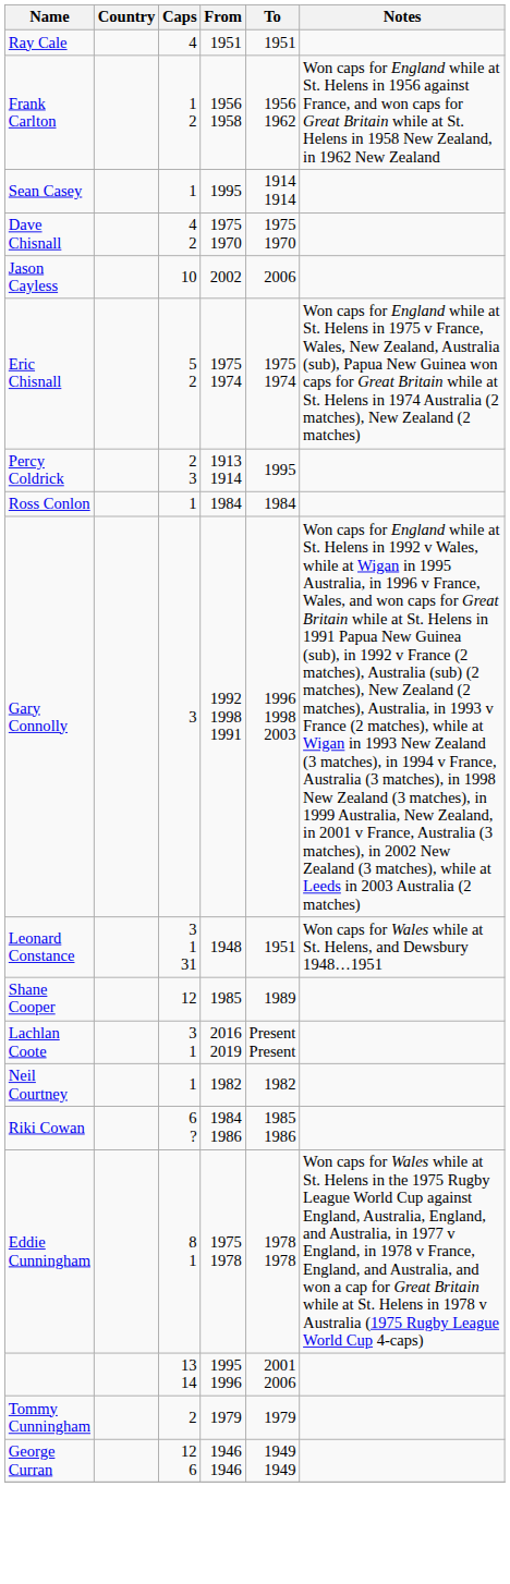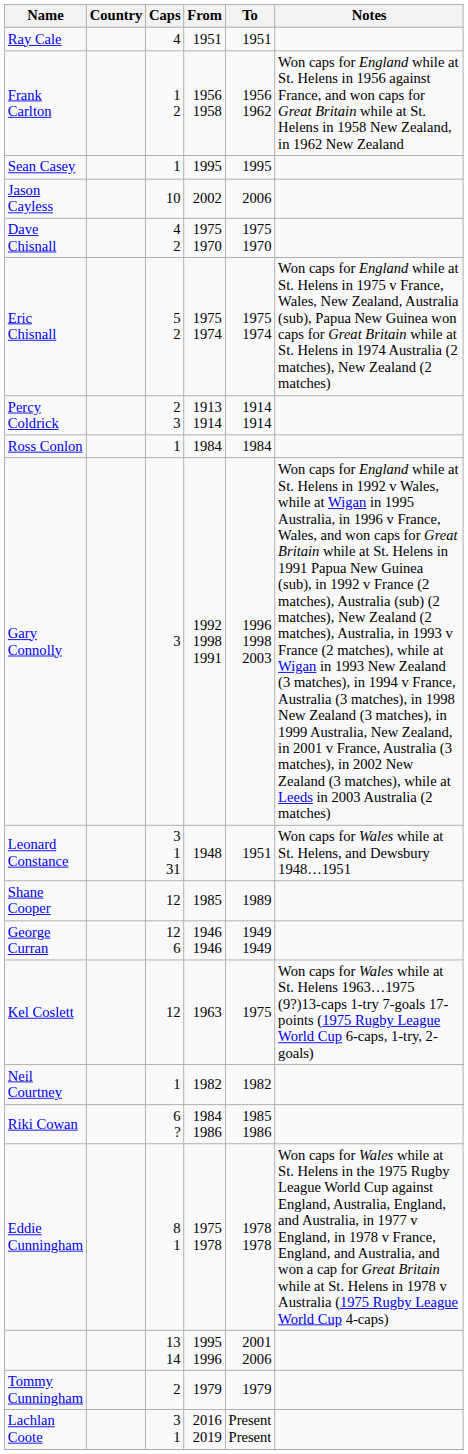 <table class="wikitable">
 <tr>
 <th width="60px">Name</th>
 <th width="30px">Country</th>
 <th width="30px">Caps</th>
 <th width="30px">From</th>
 <th width="30px">To</th>
 <th width="200px">Notes</th>
 </tr>
 <tr>
 <td align="left"><a href='#'>Ray Cale</a></td>
 <td align="left"></td>
 <td align="right">4</td>
 <td align="right">1951</td>
 <td align="right">1951</td>
 <td align="left"></td>
 </tr>
 <tr>
 <td align="left"><a href='#'>Frank Carlton</a></td>
 <td align="left"></td>
 <td align="right">1<br>2</td>
 <td align="right">1956<br>1958</td>
 <td align="right">1956<br>1962</td>
 <td align="left">Won caps for <em>England</em> while at St. Helens in 1956 against France, and won caps for <em>Great Britain</em> while at St. Helens in 1958 New Zealand, in 1962 New Zealand</td>
 </tr>
 <tr>
 <td align="left"><a href='#'>Sean Casey</a></td>
 <td align="left"></td>
 <td align="right">1</td>
 <td align="right">1995</td>
-<td align="right">1914<br>1914</td>
+<td align="right">1995</td>
+<td align="left"></td>
+</tr>
+<tr>
+<td align="left"><a href='#'>Jason Cayless</a></td>
+<td align="left"></td>
+<td align="right">10</td>
+<td align="right">2002</td>
+<td align="right">2006</td>
 <td align="left"></td>
 </tr>
 <tr>
 <td align="left"><a href='#'>Dave Chisnall</a></td>
 <td align="left"><br></td>
 <td align="right">4<br>2</td>
 <td align="right">1975<br>1970</td>
 <td align="right">1975<br>1970</td>
-<td align="left"></td>
-</tr>
-<tr>
-<td align="left"><a href='#'>Jason Cayless</a></td>
-<td align="left"></td>
-<td align="right">10</td>
-<td align="right">2002</td>
-<td align="right">2006</td>
 <td align="left"></td>
 </tr>
 <tr>
 <td align="left"><a href='#'>Eric Chisnall</a></td>
 <td align="left"><br></td>
 <td align="right">5<br>2</td>
 <td align="right">1975<br>1974</td>
 <td align="right">1975<br>1974</td>
 <td align="left">Won caps for <em>England</em> while at St. Helens in 1975 v France, Wales, New Zealand, Australia (sub), Papua New Guinea won caps for <em>Great Britain</em> while at St. Helens in 1974 Australia (2 matches), New Zealand (2 matches)</td>
 </tr>
 <tr>
 <td align="left"><a href='#'>Percy Coldrick</a></td>
 <td align="left"><br></td>
 <td align="right">2<br>3</td>
 <td align="right">1913<br>1914</td>
-<td align="right">1995</td>
+<td align="right">1914<br>1914</td>
 <td align="left"></td>
 </tr>
 <tr>
 <td align="left"><a href='#'>Ross Conlon</a></td>
 <td align="left"></td>
 <td align="right">1</td>
 <td align="right">1984</td>
 <td align="right">1984</td>
 <td align="left"></td>
 </tr>
 <tr>
 <td align="left"><a href='#'>Gary Connolly</a></td>
 <td align="left"><br><br></td>
 <td align="right">3</td>
 <td align="right">1992<br>1998<br>1991</td>
 <td align="right">1996<br>1998<br>2003</td>
 <td align="left">Won caps for <em>England</em> while at St. Helens in 1992 v Wales, while at <a href='#'>Wigan</a> in 1995 Australia, in 1996 v France, Wales, and won caps for <em>Great Britain</em> while at St. Helens in 1991 Papua New Guinea (sub), in 1992 v France (2 matches), Australia (sub) (2 matches), New Zealand (2 matches), Australia, in 1993 v France (2 matches), while at <a href='#'>Wigan</a> in 1993 New Zealand (3 matches), in 1994 v France, Australia (3 matches), in 1998 New Zealand (3 matches), in 1999 Australia, New Zealand, in 2001 v France, Australia (3 matches), in 2002 New Zealand (3 matches), while at <a href='#'>Leeds</a> in 2003 Australia (2 matches)</td>
 </tr>
 <tr>
 <td align="left"><a href='#'>Leonard Constance</a></td>
 <td align="left"></td>
 <td align="right">3<br>1<br>31</td>
 <td align="right">1948</td>
 <td align="right">1951</td>
 <td align="left">Won caps for <em>Wales</em> while at St. Helens, and Dewsbury 1948…1951</td>
 </tr>
 <tr>
 <td align="left"><a href='#'>Shane Cooper</a></td>
 <td align="left"></td>
 <td align="right">12</td>
 <td align="right">1985</td>
 <td align="right">1989</td>
 <td align="left"></td>
 </tr>
 <tr>
-<td align="left"><a href='#'>Lachlan Coote</a></td>
+<td align="left"><a href='#'>George Curran</a></td>
 <td align="left"><br></td>
-<td align="right">3<br>1</td>
-<td align="right">2016<br>2019</td>
-<td align="right">Present<br>Present</td>
+<td align="right">12<br>6</td>
+<td align="right">1946<br>1946</td>
+<td align="right">1949<br>1949</td>
 <td align="left"></td>
+</tr>
+<tr>
+<td align="left"><a href='#'>Kel Coslett</a></td>
+<td align="left"></td>
+<td align="right">12</td>
+<td align="right">1963</td>
+<td align="right">1975</td>
+<td align="left">Won caps for <em>Wales</em> while at St. Helens 1963…1975 (9?)13-caps 1-try 7-goals 17-points (<a href='#'>1975 Rugby League World Cup</a> 6-caps, 1-try, 2-goals)</td>
 </tr>
 <tr>
 <td align="left"><a href='#'>Neil Courtney</a></td>
 <td align="left"></td>
 <td align="right">1</td>
 <td align="right">1982</td>
 <td align="right">1982</td>
 <td align="left"></td>
 </tr>
 <tr>
 <td align="left"><a href='#'>Riki Cowan</a></td>
 <td align="left"><br></td>
 <td align="right">6<br>?</td>
 <td align="right">1984<br>1986</td>
 <td align="right">1985<br>1986</td>
 <td align="left"></td>
 </tr>
 <tr>
 <td align="left"><a href='#'>Eddie Cunningham</a></td>
 <td align="left"><br></td>
 <td align="right">8<br>1</td>
 <td align="right">1975<br>1978</td>
 <td align="right">1978<br>1978</td>
 <td align="left">Won caps for <em>Wales</em> while at St. Helens in the 1975 Rugby League World Cup against England, Australia, England, and Australia, in 1977 v England, in 1978 v France, England, and Australia, and won a cap for <em>Great Britain</em> while at St. Helens in 1978 v Australia (<a href='#'>1975 Rugby League World Cup</a> 4-caps)</td>
 </tr>
 <tr>
 <td align="left"></td>
 <td align="left"><br></td>
 <td align="right">13<br>14</td>
 <td align="right">1995<br>1996</td>
 <td align="right">2001<br>2006</td>
 <td align="left"></td>
 </tr>
 <tr>
 <td align="left"><a href='#'>Tommy Cunningham</a></td>
 <td align="left"></td>
 <td align="right">2</td>
 <td align="right">1979</td>
 <td align="right">1979</td>
 <td align="left"></td>
 </tr>
 <tr>
-<td align="left"><a href='#'>George Curran</a></td>
+<td align="left"><a href='#'>Lachlan Coote</a></td>
 <td align="left"><br></td>
-<td align="right">12<br>6</td>
-<td align="right">1946<br>1946</td>
-<td align="right">1949<br>1949</td>
+<td align="right">3<br>1</td>
+<td align="right">2016<br>2019</td>
+<td align="right">Present<br>Present</td>
 <td align="left"></td>
 </tr>
 <tr>
 </tr>
 </table>
